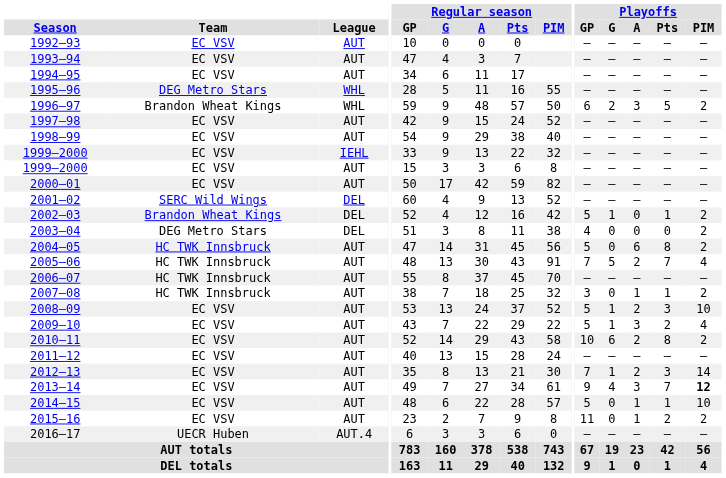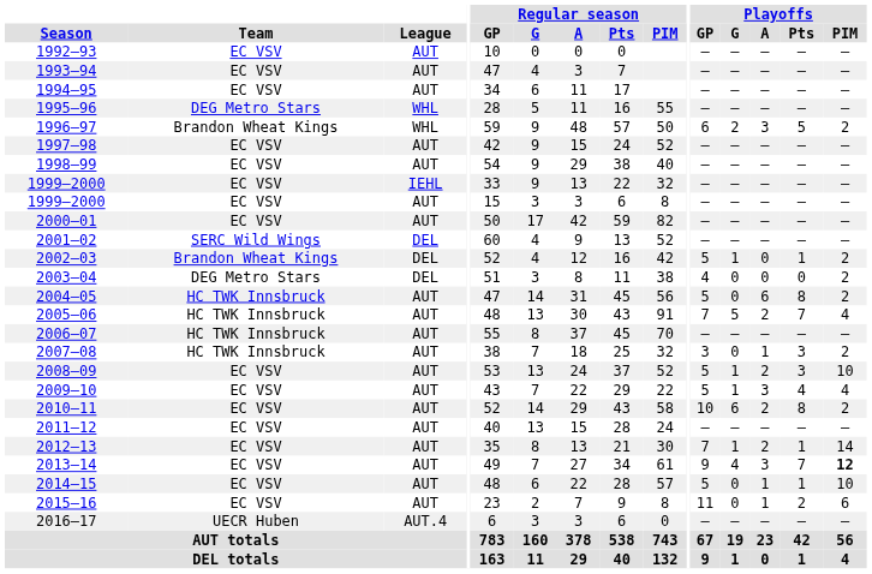 <table border="0" cellpadding="1" cellspacing="0" style="text-align:center; width:60em">
 <tr bgcolor="#e0e0e0">
 <th colspan="3" bgcolor="#ffffff"></th>
 <th rowspan="99" bgcolor="#ffffff"></th>
 <th colspan="5"><a href='#'>Regular season</a></th>
 <th rowspan="99" bgcolor="#ffffff"></th>
 <th colspan="5"><a href='#'>Playoffs</a></th>
 </tr>
 <tr bgcolor="#e0e0e0">
 <th><a href='#'>Season</a></th>
 <th>Team</th>
 <th>League</th>
 <th>GP</th>
 <th><a href='#'>G</a></th>
 <th><a href='#'>A</a></th>
 <th><a href='#'>Pts</a></th>
 <th><a href='#'>PIM</a></th>
 <th>GP</th>
 <th>G</th>
 <th>A</th>
 <th>Pts</th>
 <th>PIM</th>
 </tr>
 <tr>
 <td><a href='#'>1992–93</a></td>
 <td><a href='#'>EC VSV</a></td>
 <td><a href='#'>AUT</a></td>
 <td>10</td>
 <td>0</td>
 <td>0</td>
 <td>0</td>
 <td></td>
 <td>—</td>
 <td>—</td>
 <td>—</td>
 <td>—</td>
 <td>—</td>
 </tr>
 <tr bgcolor="#f0f0f0">
 <td><a href='#'>1993–94</a></td>
 <td>EC VSV</td>
 <td>AUT</td>
 <td>47</td>
 <td>4</td>
 <td>3</td>
 <td>7</td>
 <td></td>
 <td>—</td>
 <td>—</td>
 <td>—</td>
 <td>—</td>
 <td>—</td>
 </tr>
 <tr>
 <td><a href='#'>1994–95</a></td>
 <td>EC VSV</td>
 <td>AUT</td>
 <td>34</td>
 <td>6</td>
 <td>11</td>
 <td>17</td>
 <td></td>
 <td>—</td>
 <td>—</td>
 <td>—</td>
 <td>—</td>
 <td>—</td>
 </tr>
 <tr bgcolor="#f0f0f0">
 <td><a href='#'>1995–96</a></td>
 <td><a href='#'>DEG Metro Stars</a></td>
 <td><a href='#'>WHL</a></td>
 <td>28</td>
 <td>5</td>
 <td>11</td>
 <td>16</td>
 <td>55</td>
 <td>—</td>
 <td>—</td>
 <td>—</td>
 <td>—</td>
 <td>—</td>
 </tr>
 <tr>
 <td><a href='#'>1996–97</a></td>
 <td>Brandon Wheat Kings</td>
 <td>WHL</td>
 <td>59</td>
 <td>9</td>
 <td>48</td>
 <td>57</td>
 <td>50</td>
 <td>6</td>
 <td>2</td>
 <td>3</td>
 <td>5</td>
 <td>2</td>
 </tr>
 <tr bgcolor="#f0f0f0">
 <td><a href='#'>1997–98</a></td>
 <td>EC VSV</td>
 <td>AUT</td>
 <td>42</td>
 <td>9</td>
 <td>15</td>
 <td>24</td>
 <td>52</td>
 <td>—</td>
 <td>—</td>
 <td>—</td>
 <td>—</td>
 <td>—</td>
 </tr>
 <tr>
 <td><a href='#'>1998–99</a></td>
 <td>EC VSV</td>
 <td>AUT</td>
 <td>54</td>
 <td>9</td>
 <td>29</td>
 <td>38</td>
 <td>40</td>
 <td>—</td>
 <td>—</td>
 <td>—</td>
 <td>—</td>
 <td>—</td>
 </tr>
 <tr bgcolor="#f0f0f0">
 <td><a href='#'>1999–2000</a></td>
 <td>EC VSV</td>
 <td><a href='#'>IEHL</a></td>
 <td>33</td>
 <td>9</td>
 <td>13</td>
 <td>22</td>
 <td>32</td>
 <td>—</td>
 <td>—</td>
 <td>—</td>
 <td>—</td>
 <td>—</td>
 </tr>
 <tr>
 <td><a href='#'>1999–2000</a></td>
 <td>EC VSV</td>
 <td>AUT</td>
 <td>15</td>
 <td>3</td>
 <td>3</td>
 <td>6</td>
 <td>8</td>
 <td>—</td>
 <td>—</td>
 <td>—</td>
 <td>—</td>
 <td>—</td>
 </tr>
 <tr bgcolor="#f0f0f0">
 <td><a href='#'>2000–01</a></td>
 <td>EC VSV</td>
 <td>AUT</td>
 <td>50</td>
 <td>17</td>
 <td>42</td>
 <td>59</td>
 <td>82</td>
 <td>—</td>
 <td>—</td>
 <td>—</td>
 <td>—</td>
 <td>—</td>
 </tr>
 <tr>
 <td><a href='#'>2001–02</a></td>
 <td><a href='#'>SERC Wild Wings</a></td>
 <td><a href='#'>DEL</a></td>
 <td>60</td>
 <td>4</td>
 <td>9</td>
 <td>13</td>
 <td>52</td>
 <td>—</td>
 <td>—</td>
 <td>—</td>
 <td>—</td>
 <td>—</td>
 </tr>
 <tr bgcolor="#f0f0f0">
 <td><a href='#'>2002–03</a></td>
 <td><a href='#'>Brandon Wheat Kings</a></td>
 <td>DEL</td>
 <td>52</td>
 <td>4</td>
 <td>12</td>
 <td>16</td>
 <td>42</td>
 <td>5</td>
 <td>1</td>
 <td>0</td>
 <td>1</td>
 <td>2</td>
 </tr>
 <tr>
 <td><a href='#'>2003–04</a></td>
 <td>DEG Metro Stars</td>
 <td>DEL</td>
 <td>51</td>
 <td>3</td>
 <td>8</td>
 <td>11</td>
 <td>38</td>
 <td>4</td>
 <td>0</td>
 <td>0</td>
 <td>0</td>
 <td>2</td>
 </tr>
 <tr bgcolor="#f0f0f0">
 <td><a href='#'>2004–05</a></td>
 <td><a href='#'>HC TWK Innsbruck</a></td>
 <td>AUT</td>
 <td>47</td>
 <td>14</td>
 <td>31</td>
 <td>45</td>
 <td>56</td>
 <td>5</td>
 <td>0</td>
 <td>6</td>
 <td>8</td>
 <td>2</td>
 </tr>
 <tr>
 <td><a href='#'>2005–06</a></td>
 <td>HC TWK Innsbruck</td>
 <td>AUT</td>
 <td>48</td>
 <td>13</td>
 <td>30</td>
 <td>43</td>
 <td>91</td>
 <td>7</td>
 <td>5</td>
 <td>2</td>
 <td>7</td>
 <td>4</td>
 </tr>
 <tr bgcolor="#f0f0f0">
 <td><a href='#'>2006–07</a></td>
 <td>HC TWK Innsbruck</td>
 <td>AUT</td>
 <td>55</td>
 <td>8</td>
 <td>37</td>
 <td>45</td>
 <td>70</td>
 <td>—</td>
 <td>—</td>
 <td>—</td>
 <td>—</td>
 <td>—</td>
 </tr>
 <tr>
 <td><a href='#'>2007–08</a></td>
 <td>HC TWK Innsbruck</td>
 <td>AUT</td>
 <td>38</td>
 <td>7</td>
 <td>18</td>
 <td>25</td>
 <td>32</td>
 <td>3</td>
 <td>0</td>
 <td>1</td>
-<td>1</td>
+<td>3</td>
 <td>2</td>
 </tr>
 <tr bgcolor="#f0f0f0">
 <td><a href='#'>2008–09</a></td>
 <td>EC VSV</td>
 <td>AUT</td>
 <td>53</td>
 <td>13</td>
 <td>24</td>
 <td>37</td>
 <td>52</td>
 <td>5</td>
 <td>1</td>
 <td>2</td>
 <td>3</td>
 <td>10</td>
 </tr>
 <tr>
 <td><a href='#'>2009–10</a></td>
 <td>EC VSV</td>
 <td>AUT</td>
 <td>43</td>
 <td>7</td>
 <td>22</td>
 <td>29</td>
 <td>22</td>
 <td>5</td>
 <td>1</td>
 <td>3</td>
-<td>2</td>
+<td>4</td>
 <td>4</td>
 </tr>
 <tr bgcolor="#f0f0f0">
 <td><a href='#'>2010–11</a></td>
 <td>EC VSV</td>
 <td>AUT</td>
 <td>52</td>
 <td>14</td>
 <td>29</td>
 <td>43</td>
 <td>58</td>
 <td>10</td>
 <td>6</td>
 <td>2</td>
 <td>8</td>
 <td>2</td>
 </tr>
 <tr>
 <td><a href='#'>2011–12</a></td>
 <td>EC VSV</td>
 <td>AUT</td>
 <td>40</td>
 <td>13</td>
 <td>15</td>
 <td>28</td>
 <td>24</td>
 <td>—</td>
 <td>—</td>
 <td>—</td>
 <td>—</td>
 <td>—</td>
 </tr>
 <tr bgcolor="#f0f0f0">
 <td><a href='#'>2012–13</a></td>
 <td>EC VSV</td>
 <td>AUT</td>
 <td>35</td>
 <td>8</td>
 <td>13</td>
 <td>21</td>
 <td>30</td>
 <td>7</td>
 <td>1</td>
 <td>2</td>
-<td>3</td>
+<td>1</td>
 <td>14</td>
 </tr>
 <tr>
 <td><a href='#'>2013–14</a></td>
 <td>EC VSV</td>
 <td>AUT</td>
 <td>49</td>
 <td>7</td>
 <td>27</td>
 <td>34</td>
 <td>61</td>
 <td>9</td>
 <td>4</td>
 <td>3</td>
 <td>7</td>
 <td><strong>12</strong></td>
 </tr>
 <tr bgcolor="#f0f0f0">
 <td><a href='#'>2014–15</a></td>
 <td>EC VSV</td>
 <td>AUT</td>
 <td>48</td>
 <td>6</td>
 <td>22</td>
 <td>28</td>
 <td>57</td>
 <td>5</td>
 <td>0</td>
 <td>1</td>
 <td>1</td>
 <td>10</td>
 </tr>
 <tr>
 <td><a href='#'>2015–16</a></td>
 <td>EC VSV</td>
 <td>AUT</td>
 <td>23</td>
 <td>2</td>
 <td>7</td>
 <td>9</td>
 <td>8</td>
 <td>11</td>
 <td>0</td>
 <td>1</td>
 <td>2</td>
-<td>2</td>
+<td>6</td>
 </tr>
 <tr bgcolor="#f0f0f0">
 <td>2016–17</td>
 <td>UECR Huben</td>
 <td>AUT.4</td>
 <td>6</td>
 <td>3</td>
 <td>3</td>
 <td>6</td>
 <td>0</td>
 <td>—</td>
 <td>—</td>
 <td>—</td>
 <td>—</td>
 <td>—</td>
 </tr>
 <tr bgcolor="#e0e0e0">
 <th colspan="3">AUT totals</th>
 <th>783</th>
 <th>160</th>
 <th>378</th>
 <th>538</th>
 <th>743</th>
 <th>67</th>
 <th>19</th>
 <th>23</th>
 <th>42</th>
 <th>56</th>
 </tr>
 <tr bgcolor="#e0e0e0">
 <th colspan="3">DEL totals</th>
 <th>163</th>
 <th>11</th>
 <th>29</th>
 <th>40</th>
 <th>132</th>
 <th>9</th>
 <th>1</th>
 <th>0</th>
 <th>1</th>
 <th>4</th>
 </tr>
 </table>
